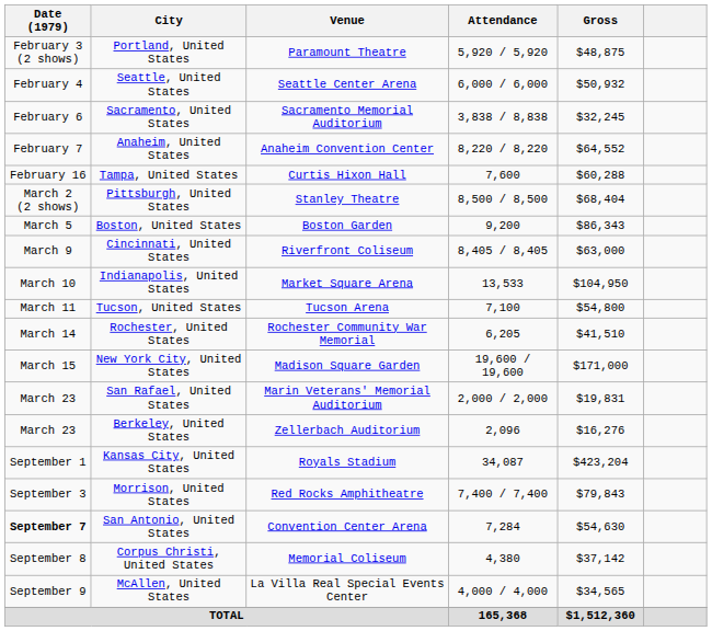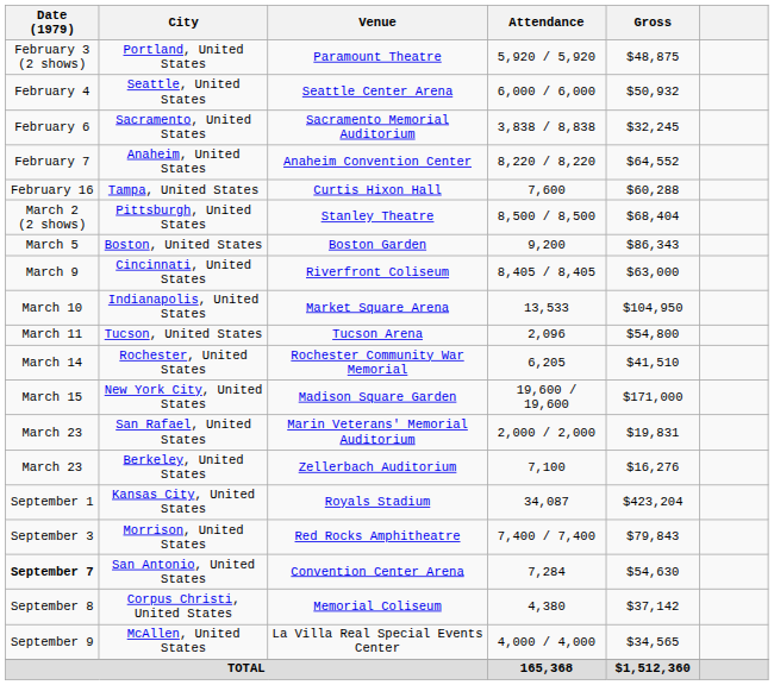 <table class="wikitable sortable plainrowheaders" style="text-align:center;">
 <tr>
 <th scope="col" style="width:7em;">Date<br>(1979)</th>
 <th scope="col" style="width:13em;">City</th>
 <th scope="col" style="width:17em;">Venue</th>
 <th scope="col" style="width:9em;">Attendance</th>
 <th scope="col" style="width:7em;">Gross</th>
 <th scope="col" style="width:5em;" class="unsortable"></th>
 </tr>
 <tr>
 <td>February 3<br>(2 shows)</td>
 <td><a href='#'>Portland</a>, United States</td>
 <td><a href='#'>Paramount Theatre</a></td>
 <td>5,920 / 5,920</td>
 <td>$48,875</td>
 <td></td>
 </tr>
 <tr>
 <td>February 4</td>
 <td><a href='#'>Seattle</a>, United States</td>
 <td><a href='#'>Seattle Center Arena</a></td>
 <td>6,000 / 6,000</td>
 <td>$50,932</td>
 <td></td>
 </tr>
 <tr>
 <td>February 6</td>
 <td><a href='#'>Sacramento</a>, United States</td>
 <td><a href='#'>Sacramento Memorial Auditorium</a></td>
 <td>3,838 / 8,838</td>
 <td>$32,245</td>
 <td></td>
 </tr>
 <tr>
 <td>February 7</td>
 <td><a href='#'>Anaheim</a>, United States</td>
 <td><a href='#'>Anaheim Convention Center</a></td>
 <td>8,220 / 8,220</td>
 <td>$64,552</td>
 <td></td>
 </tr>
 <tr>
 <td>February 16</td>
 <td><a href='#'>Tampa</a>, United States</td>
 <td><a href='#'>Curtis Hixon Hall</a></td>
 <td>7,600</td>
 <td>$60,288</td>
 <td></td>
 </tr>
 <tr>
 <td>March 2<br>(2 shows)</td>
 <td><a href='#'>Pittsburgh</a>, United States</td>
 <td><a href='#'>Stanley Theatre</a></td>
 <td>8,500 / 8,500</td>
 <td>$68,404</td>
 <td></td>
 </tr>
 <tr>
 <td>March 5</td>
 <td><a href='#'>Boston</a>, United States</td>
 <td><a href='#'>Boston Garden</a></td>
 <td>9,200</td>
 <td>$86,343</td>
 <td></td>
 </tr>
 <tr>
 <td>March 9</td>
 <td><a href='#'>Cincinnati</a>, United States</td>
 <td><a href='#'>Riverfront Coliseum</a></td>
 <td>8,405 / 8,405</td>
 <td>$63,000</td>
 <td></td>
 </tr>
 <tr>
 <td>March 10</td>
 <td><a href='#'>Indianapolis</a>, United States</td>
 <td><a href='#'>Market Square Arena</a></td>
 <td>13,533</td>
 <td>$104,950</td>
 <td></td>
 </tr>
 <tr>
 <td>March 11</td>
 <td><a href='#'>Tucson</a>, United States</td>
 <td><a href='#'>Tucson Arena</a></td>
-<td>7,100</td>
+<td>2,096</td>
 <td>$54,800</td>
 <td></td>
 </tr>
 <tr>
 <td>March 14</td>
 <td><a href='#'>Rochester</a>, United States</td>
 <td><a href='#'>Rochester Community War Memorial</a></td>
 <td>6,205</td>
 <td>$41,510</td>
 <td></td>
 </tr>
 <tr>
 <td>March 15</td>
 <td><a href='#'>New York City</a>, United States</td>
 <td><a href='#'>Madison Square Garden</a></td>
 <td>19,600 / 19,600</td>
 <td>$171,000</td>
 <td></td>
 </tr>
 <tr>
 <td>March 23</td>
 <td><a href='#'>San Rafael</a>, United States</td>
 <td><a href='#'>Marin Veterans' Memorial Auditorium</a></td>
 <td>2,000 / 2,000</td>
 <td>$19,831</td>
 <td></td>
 </tr>
 <tr>
 <td>March 23</td>
 <td><a href='#'>Berkeley</a>, United States</td>
 <td><a href='#'>Zellerbach Auditorium</a></td>
-<td>2,096</td>
+<td>7,100</td>
 <td>$16,276</td>
 <td></td>
 </tr>
 <tr>
 <td>September 1</td>
 <td><a href='#'>Kansas City</a>, United States</td>
 <td><a href='#'>Royals Stadium</a></td>
 <td>34,087</td>
 <td>$423,204</td>
 <td></td>
 </tr>
 <tr>
 <td>September 3</td>
 <td><a href='#'>Morrison</a>, United States</td>
 <td><a href='#'>Red Rocks Amphitheatre</a></td>
 <td>7,400 / 7,400</td>
 <td>$79,843</td>
 <td></td>
 </tr>
 <tr>
 <td><strong>September 7</strong></td>
 <td><a href='#'>San Antonio</a>, United States</td>
 <td><a href='#'>Convention Center Arena</a></td>
 <td>7,284</td>
 <td>$54,630</td>
 <td></td>
 </tr>
 <tr>
 <td>September 8</td>
 <td><a href='#'>Corpus Christi</a>, United States</td>
 <td><a href='#'>Memorial Coliseum</a></td>
 <td>4,380</td>
 <td>$37,142</td>
 <td></td>
 </tr>
 <tr>
 <td>September 9</td>
 <td><a href='#'>McAllen</a>, United States</td>
 <td>La Villa Real Special Events Center</td>
 <td>4,000 / 4,000</td>
 <td>$34,565</td>
 <td></td>
 </tr>
 <tr>
 </tr>
 <tr style="background:#ddd;">
 <td colspan="3"><strong>TOTAL</strong></td>
 <td><strong>165,368</strong></td>
 <td><strong>$1,512,360</strong></td>
 <td></td>
 </tr>
 </table>
